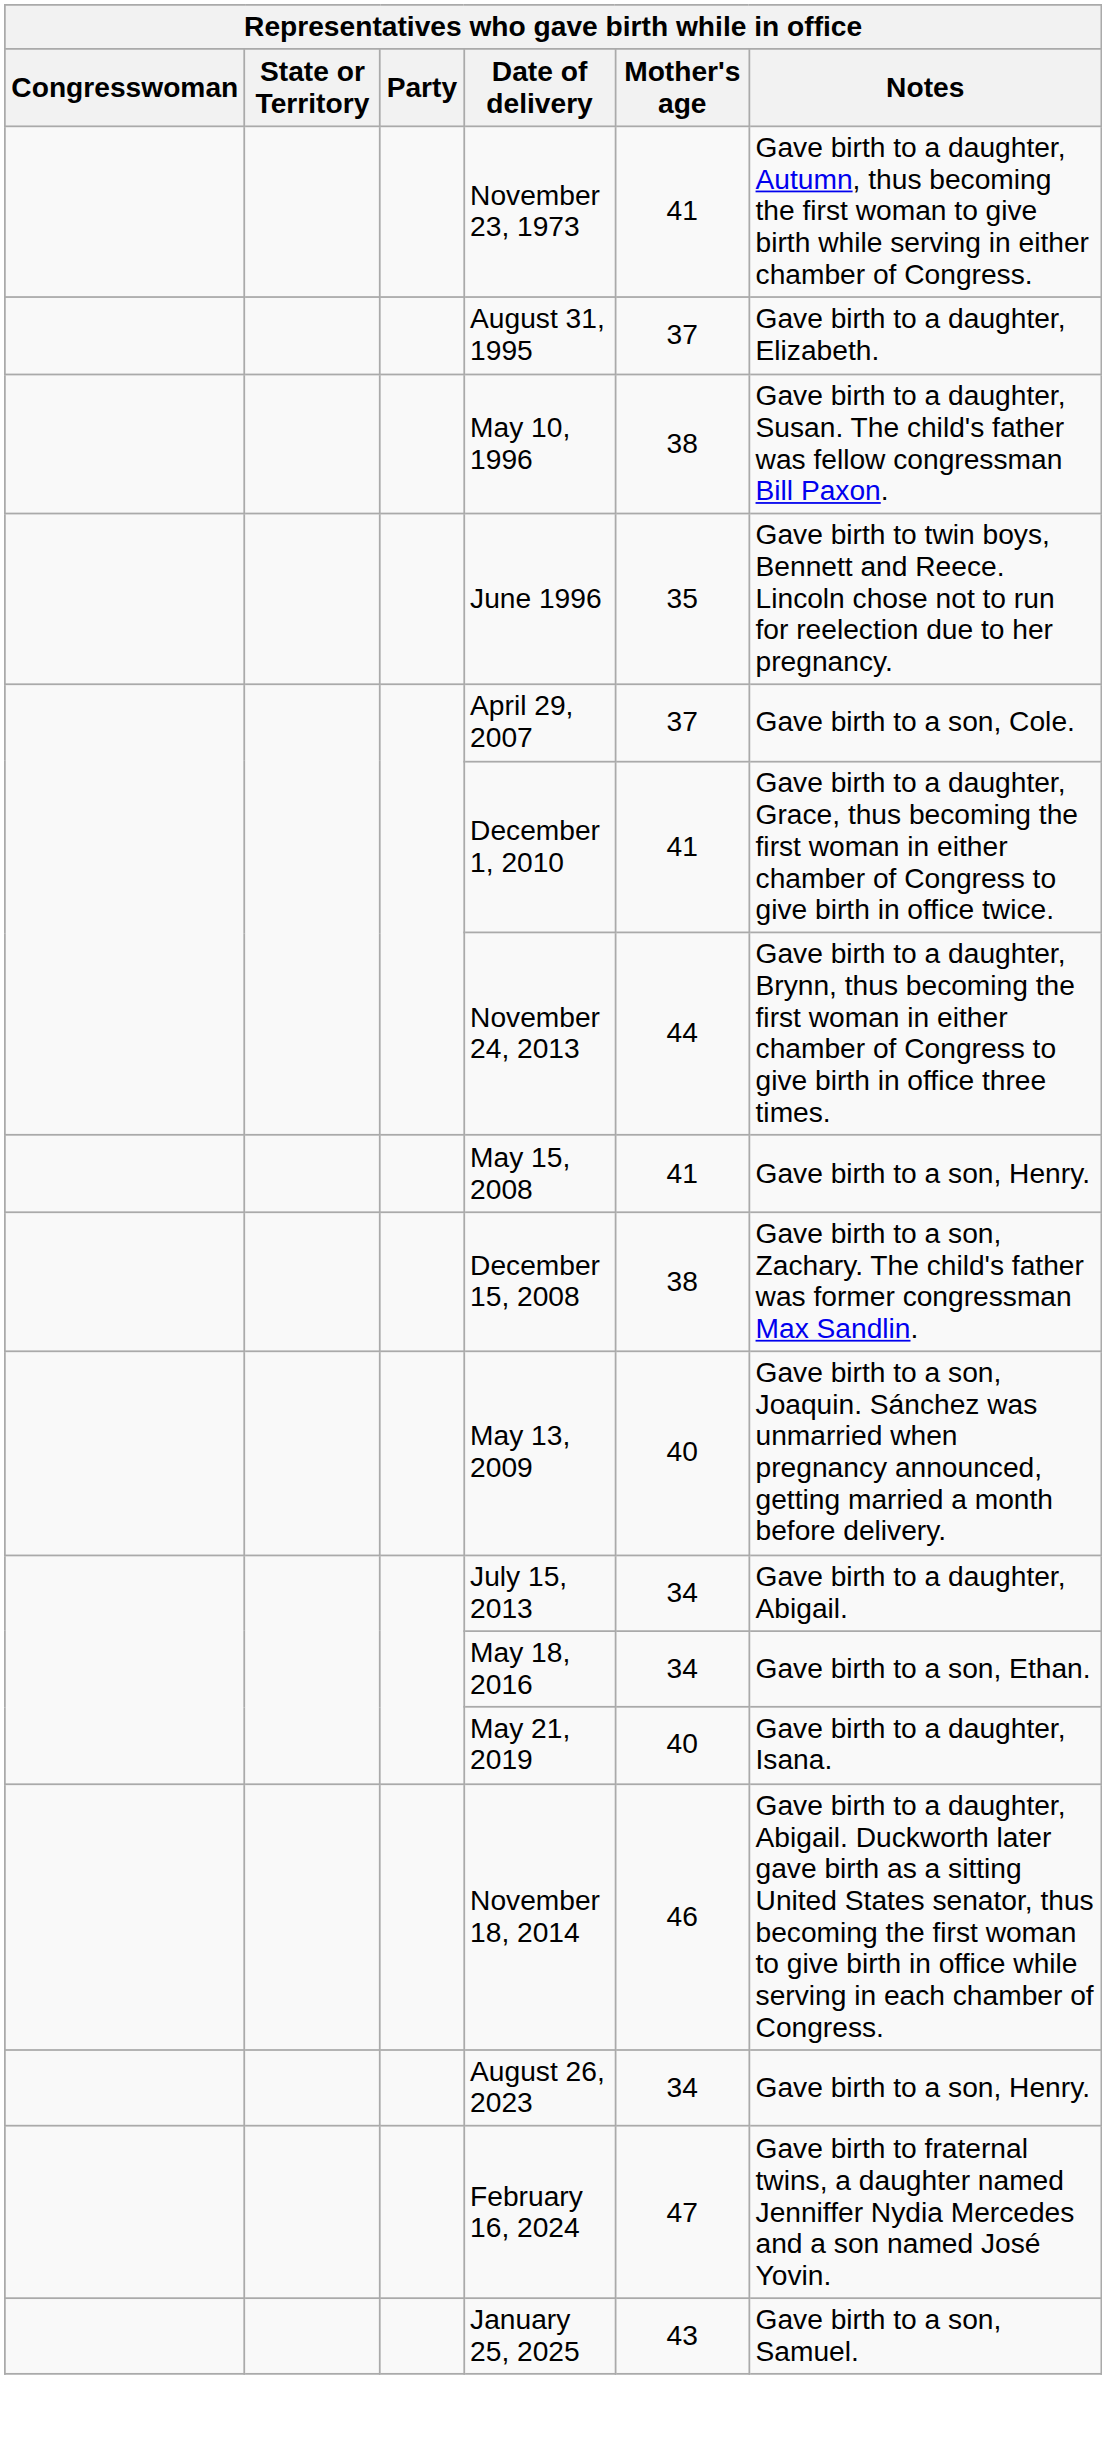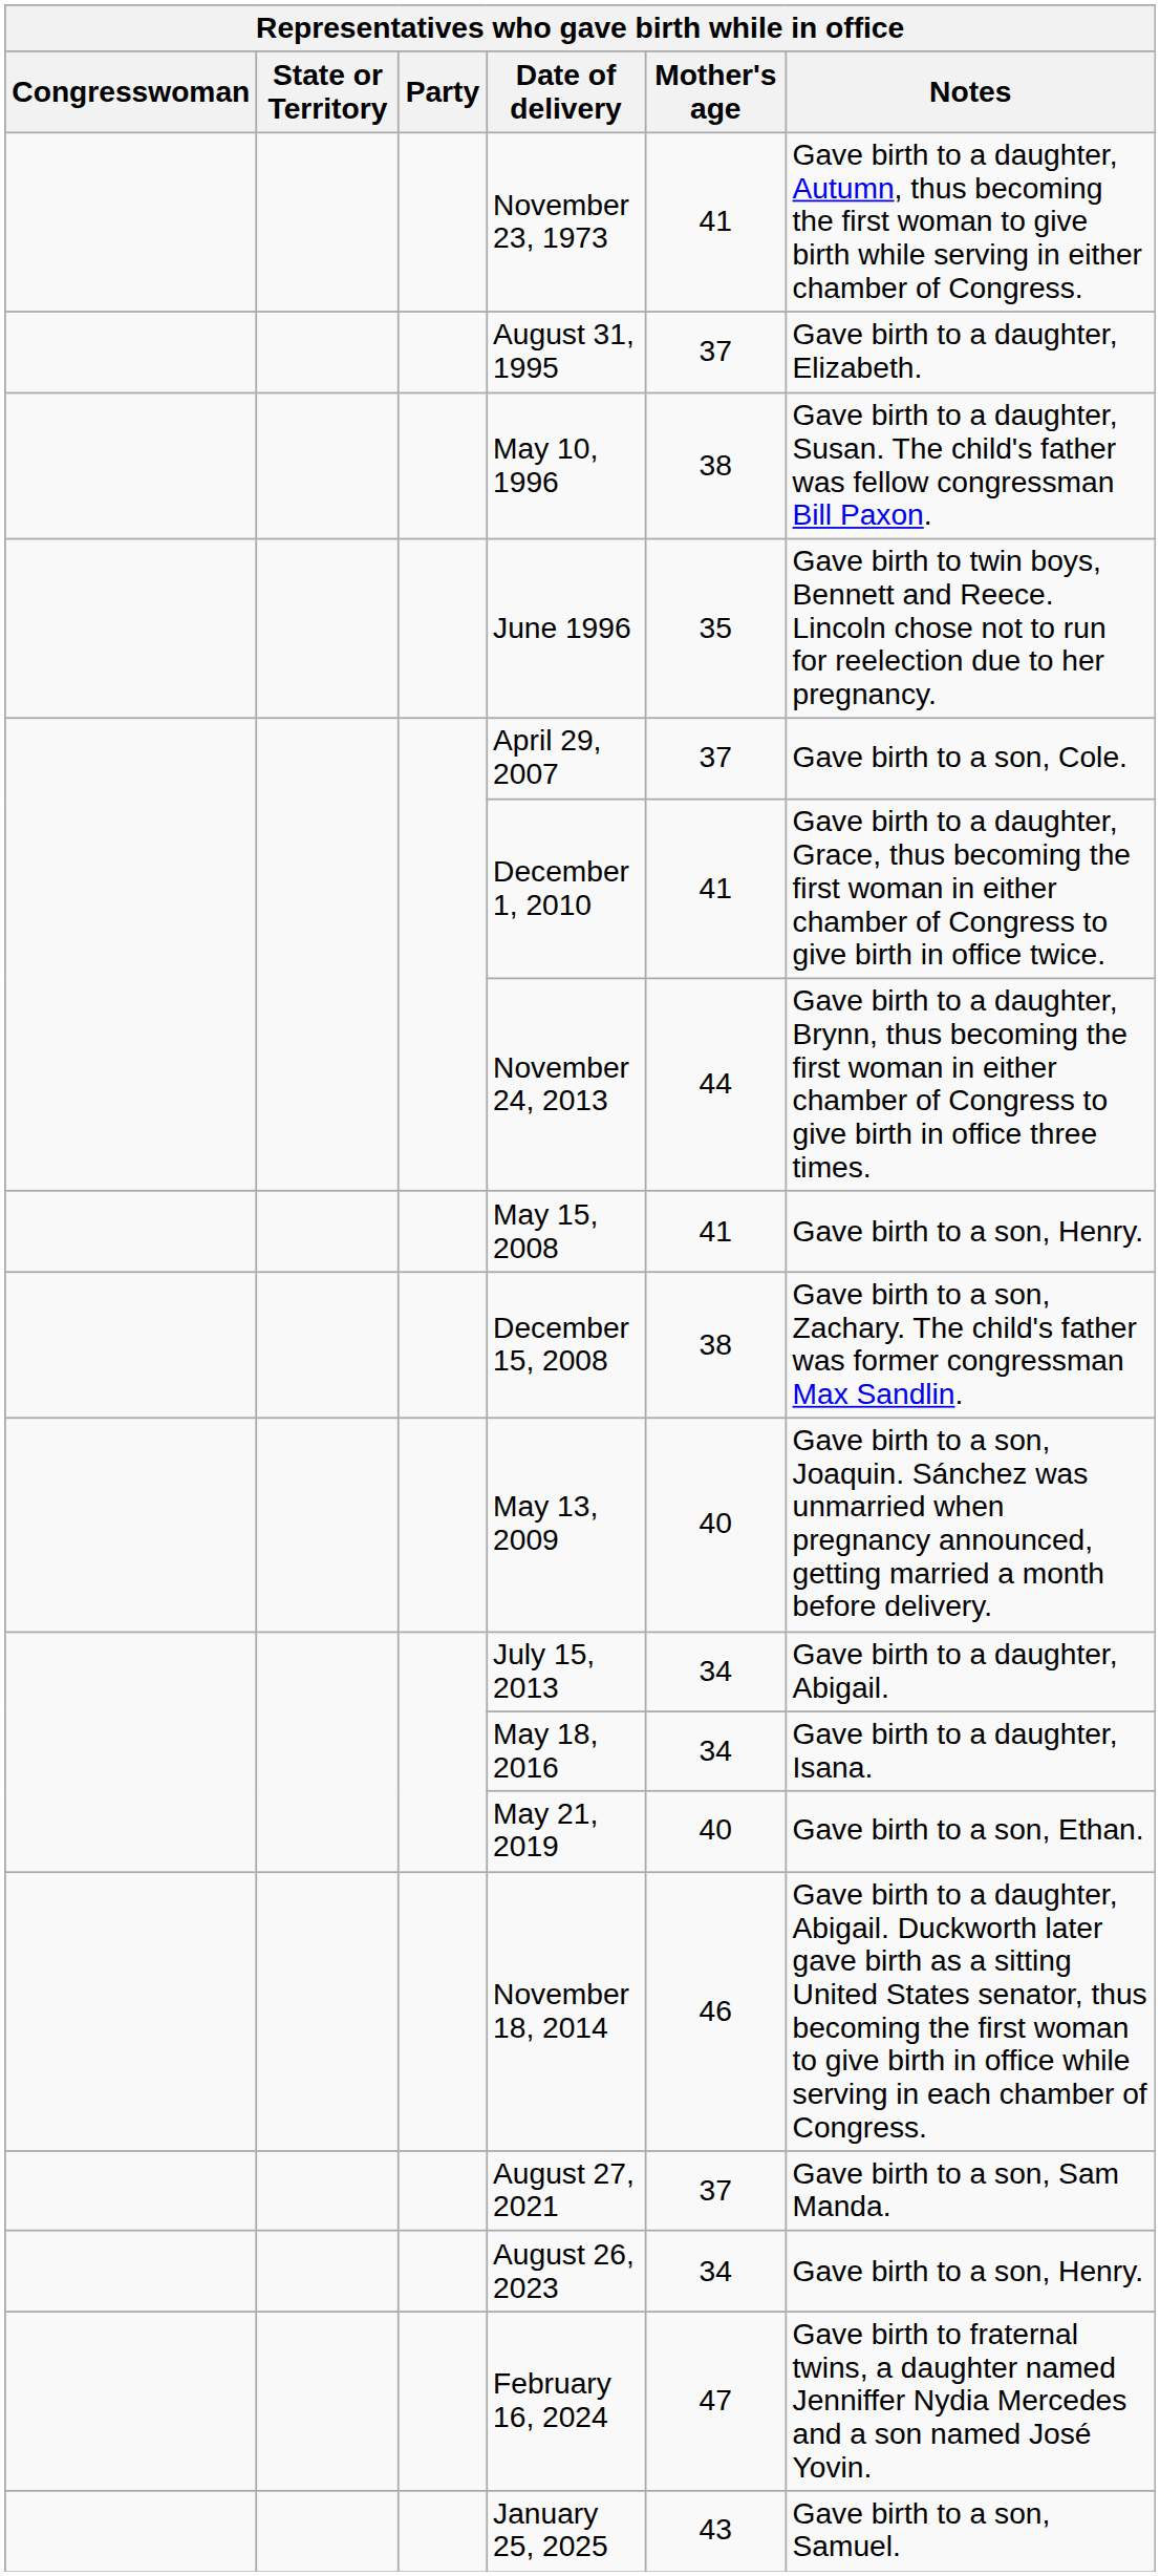 <table class="wikitable collapsible collapsed" style="margin:1em auto;">
 <tr>
 <th colspan=6>Representatives who gave birth while in office</th>
 </tr>
 <tr>
 <th>Congresswoman</th>
 <th>State or Territory</th>
 <th>Party</th>
 <th>Date of delivery</th>
 <th>Mother's age</th>
 <th>Notes</th>
 </tr>
 <tr>
 <td></td>
 <td></td>
 <td></td>
 <td>November 23, 1973</td>
 <td style="text-align:center;">41</td>
 <td>Gave birth to a daughter, <a href='#'>Autumn</a>, thus becoming the first woman to give birth while serving in either chamber of Congress.</td>
 </tr>
 <tr>
 <td></td>
 <td></td>
 <td></td>
 <td>August 31, 1995</td>
 <td style="text-align:center;">37</td>
 <td>Gave birth to a daughter, Elizabeth.</td>
 </tr>
 <tr>
 <td></td>
 <td></td>
 <td></td>
 <td>May 10, 1996</td>
 <td style="text-align:center;">38</td>
 <td>Gave birth to a daughter, Susan. The child's father was fellow congressman <a href='#'>Bill Paxon</a>.</td>
 </tr>
 <tr>
 <td></td>
 <td></td>
 <td></td>
 <td>June 1996</td>
 <td style="text-align:center;">35</td>
 <td>Gave birth to twin boys, Bennett and Reece. Lincoln chose not to run for reelection due to her pregnancy.</td>
 </tr>
 <tr>
 <td rowspan=3></td>
 <td rowspan=3></td>
 <td rowspan=3 ></td>
 <td>April 29, 2007</td>
 <td style="text-align:center;">37</td>
 <td>Gave birth to a son, Cole.</td>
 </tr>
 <tr>
 <td>December 1, 2010</td>
 <td style="text-align:center;">41</td>
 <td>Gave birth to a daughter, Grace, thus becoming the first woman in either chamber of Congress to give birth in office twice.</td>
 </tr>
 <tr>
 <td>November 24, 2013</td>
 <td style="text-align:center;">44</td>
 <td>Gave birth to a daughter, Brynn, thus becoming the first woman in either chamber of Congress to give birth in office three times.</td>
 </tr>
 <tr>
 <td></td>
 <td></td>
 <td></td>
 <td>May 15, 2008</td>
 <td style="text-align:center;">41</td>
 <td>Gave birth to a son, Henry.</td>
 </tr>
 <tr>
 <td></td>
 <td></td>
 <td></td>
 <td>December 15, 2008</td>
 <td style="text-align:center;">38</td>
 <td>Gave birth to a son, Zachary. The child's father was former congressman <a href='#'>Max Sandlin</a>.</td>
 </tr>
 <tr>
 <td></td>
 <td></td>
 <td></td>
 <td>May 13, 2009</td>
 <td style="text-align:center;">40</td>
 <td>Gave birth to a son, Joaquin. Sánchez was unmarried when pregnancy announced, getting married a month before delivery.</td>
 </tr>
 <tr>
 <td rowspan=3></td>
 <td rowspan=3></td>
 <td rowspan=3 ></td>
 <td>July 15, 2013</td>
 <td style="text-align:center;">34</td>
 <td>Gave birth to a daughter, Abigail.</td>
 </tr>
 <tr>
 <td>May 18, 2016</td>
 <td style="text-align:center;">34</td>
-<td>Gave birth to a son, Ethan.</td>
+<td>Gave birth to a daughter, Isana.</td>
 </tr>
 <tr>
 <td>May 21, 2019</td>
 <td style="text-align:center;">40</td>
-<td>Gave birth to a daughter, Isana.</td>
+<td>Gave birth to a son, Ethan.</td>
 </tr>
 <tr>
 <td></td>
 <td></td>
 <td></td>
 <td>November 18, 2014</td>
 <td style="text-align:center;">46</td>
 <td>Gave birth to a daughter, Abigail. Duckworth later gave birth as a sitting United States senator, thus becoming the first woman to give birth in office while serving in each chamber of Congress.</td>
+</tr>
+<tr>
+<td></td>
+<td></td>
+<td></td>
+<td>August 27, 2021</td>
+<td style="text-align:center;">37</td>
+<td>Gave birth to a son, Sam Manda.</td>
 </tr>
 <tr>
 <td></td>
 <td></td>
 <td></td>
 <td>August 26, 2023</td>
 <td style="text-align:center;">34</td>
 <td>Gave birth to a son, Henry.</td>
 </tr>
 <tr>
 <td></td>
 <td></td>
 <td></td>
 <td>February 16, 2024</td>
 <td style="text-align:center;">47</td>
 <td>Gave birth to fraternal twins, a daughter named Jenniffer Nydia Mercedes and a son named José Yovin.</td>
 </tr>
 <tr>
 <td></td>
 <td></td>
 <td></td>
 <td>January 25, 2025</td>
 <td style="text-align:center;">43</td>
 <td>Gave birth to a son, Samuel.</td>
 </tr>
 </table>
